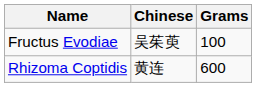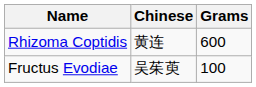 <table class="wikitable">
 <tr>
 <th>Name</th>
 <th>Chinese</th>
 <th>Grams</th>
 </tr>
 <tr>
+<td><a href='#'>Rhizoma Coptidis</a></td>
+<td>黄连</td>
+<td>600</td>
+</tr>
+<tr>
 <td>Fructus <a href='#'>Evodiae</a></td>
 <td>吴茱萸</td>
 <td>100</td>
 </tr>
-<tr>
-<td><a href='#'>Rhizoma Coptidis</a></td>
-<td>黄连</td>
-<td>600</td>
-</tr>
 </table>
